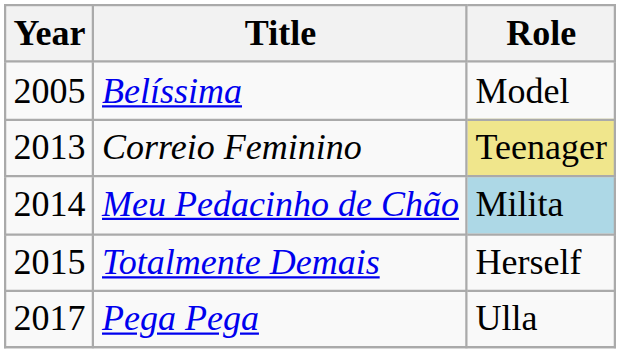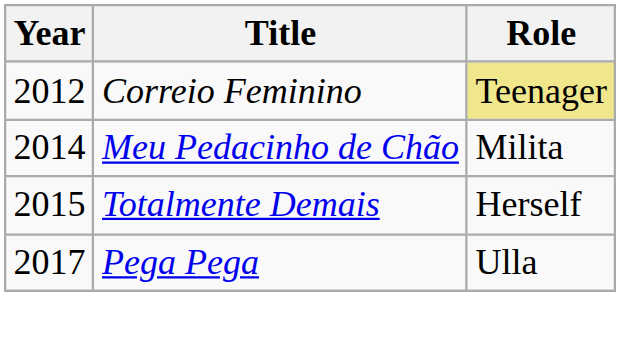 <table class="wikitable">
 <tr>
 <th>Year</th>
 <th>Title</th>
 <th>Role</th>
 </tr>
 <tr>
-<td>2005</td>
-<td><em><a href='#'>Belíssima</a></em></td>
-<td>Model</td>
-</tr>
-<tr>
-<td>2013</td>
+<td>2012</td>
 <td><em>Correio Feminino</em></td>
 <td style="background: khaki;">Teenager</td>
 </tr>
 <tr>
 <td>2014</td>
 <td><em><a href='#'>Meu Pedacinho de Chão</a></em></td>
-<td style="background: lightblue;">Milita</td>
+<td>Milita</td>
 </tr>
 <tr>
 <td>2015</td>
 <td><em><a href='#'>Totalmente Demais</a></em></td>
 <td>Herself</td>
 </tr>
 <tr>
 <td>2017</td>
 <td><em><a href='#'>Pega Pega</a></em></td>
 <td>Ulla</td>
 </tr>
 <tr>
 </tr>
 </table>
